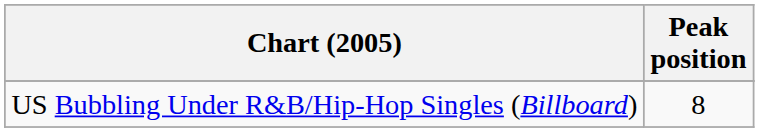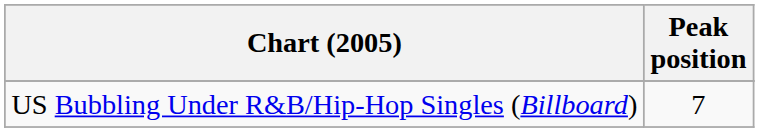 <table class="wikitable sortable">
 <tr>
 <th scope="col">Chart (2005)</th>
 <th scope="col">Peak<br>position</th>
 </tr>
 <tr>
 </tr>
 <tr>
 <td align="left">US <a href='#'>Bubbling Under R&B/Hip-Hop Singles</a> (<a href='#'><em>Billboard</em></a>)</td>
-<td style="text-align:center;">8</td>
+<td style="text-align:center;">7</td>
 </tr>
 </table>
